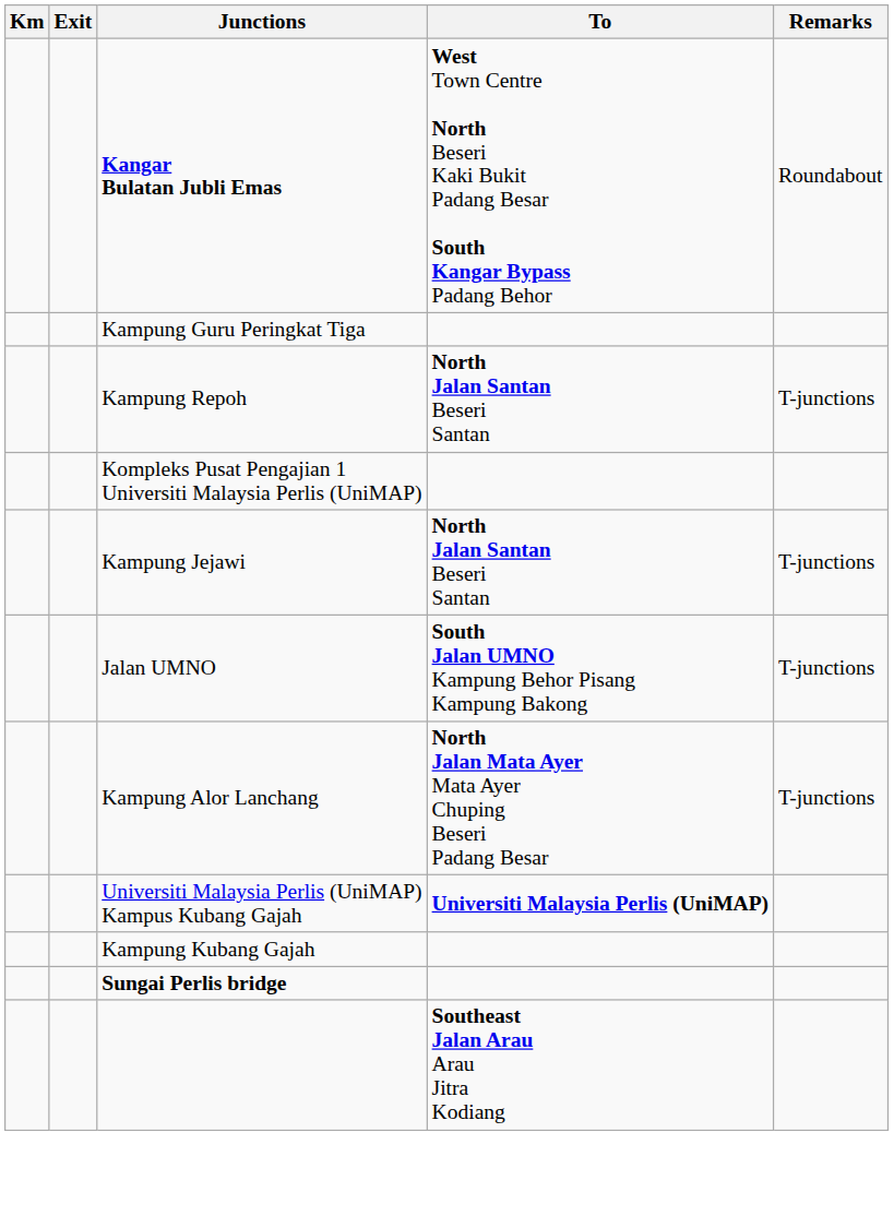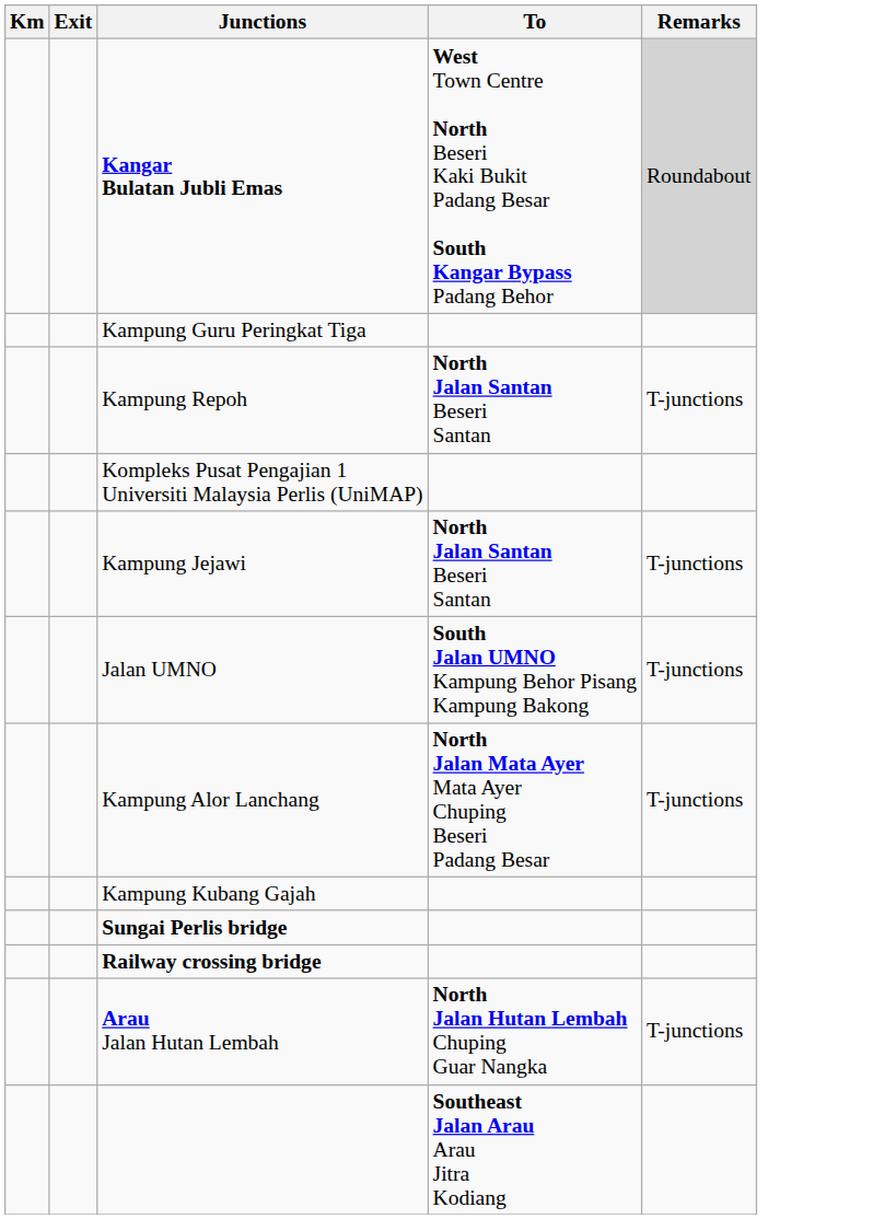 <table class="wikitable">
 <tr>
 <th>Km</th>
 <th>Exit</th>
 <th>Junctions</th>
 <th>To</th>
 <th>Remarks</th>
 </tr>
 <tr>
 <td></td>
 <td></td>
 <td><strong><a href='#'>Kangar</a></strong><br><strong>Bulatan Jubli Emas</strong></td>
 <td><strong>West</strong><br> Town Centre<br><br><strong>North</strong><br> Beseri<br> Kaki Bukit<br> Padang Besar<br><br><strong>South</strong><br> <strong><a href='#'>Kangar Bypass</a></strong><br>Padang Behor</td>
-<td>Roundabout</td>
+<td style="background: lightgrey;">Roundabout</td>
 </tr>
 <tr>
 <td></td>
 <td></td>
 <td>Kampung Guru Peringkat Tiga</td>
 <td></td>
 <td></td>
 </tr>
 <tr>
 <td></td>
 <td></td>
 <td>Kampung Repoh</td>
 <td><strong>North</strong><br> <strong><a href='#'>Jalan Santan</a></strong><br>Beseri<br>Santan</td>
 <td>T-junctions</td>
 </tr>
 <tr>
 <td></td>
 <td></td>
 <td>Kompleks Pusat Pengajian 1<br>Universiti Malaysia Perlis (UniMAP)</td>
 <td></td>
 <td></td>
 </tr>
 <tr>
 <td></td>
 <td></td>
 <td>Kampung Jejawi</td>
 <td><strong>North</strong><br> <strong><a href='#'>Jalan Santan</a></strong><br>Beseri<br>Santan</td>
 <td>T-junctions</td>
 </tr>
 <tr>
 <td></td>
 <td></td>
 <td>Jalan UMNO</td>
 <td><strong>South</strong><br> <strong><a href='#'>Jalan UMNO</a></strong><br>Kampung Behor Pisang<br>Kampung Bakong</td>
 <td>T-junctions</td>
 </tr>
 <tr>
 <td></td>
 <td></td>
 <td>Kampung Alor Lanchang</td>
 <td><strong>North</strong><br> <strong><a href='#'>Jalan Mata Ayer</a></strong><br>Mata Ayer<br>Chuping<br>Beseri<br>Padang Besar</td>
 <td>T-junctions</td>
 </tr>
 <tr>
 <td></td>
 <td></td>
-<td><a href='#'>Universiti Malaysia Perlis</a> (UniMAP)<br>Kampus Kubang Gajah </td>
-<td><strong><a href='#'>Universiti Malaysia Perlis</a> (UniMAP)</strong> </td>
-<td></td>
-</tr>
-<tr>
-<td></td>
-<td></td>
 <td>Kampung Kubang Gajah</td>
 <td></td>
 <td></td>
 </tr>
 <tr>
 <td></td>
 <td></td>
 <td><strong>Sungai Perlis bridge</strong></td>
 <td></td>
 <td></td>
 </tr>
 <tr>
 <td></td>
 <td></td>
+<td><strong>Railway crossing bridge</strong></td>
+<td></td>
+<td></td>
+</tr>
+<tr>
+<td></td>
+<td></td>
+<td><strong><a href='#'>Arau</a></strong><br>Jalan Hutan Lembah</td>
+<td><strong>North</strong><br> <strong><a href='#'>Jalan Hutan Lembah</a></strong><br>Chuping<br>Guar Nangka</td>
+<td>T-junctions</td>
+</tr>
+<tr>
+<td></td>
+<td></td>
 <td></td>
 <td><strong>Southeast</strong><br> <strong><a href='#'>Jalan Arau</a></strong><br>Arau<br>Jitra<br>Kodiang</td>
 <td></td>
 </tr>
 </table>
